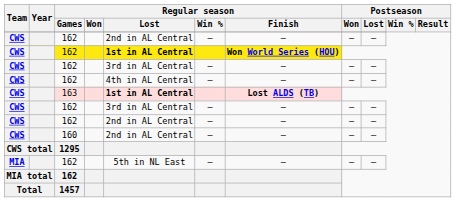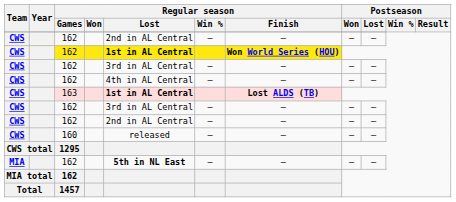 <table class="wikitable" style="font-size: 95%; text-align:center;">
 <tr>
 <th rowspan="2">Team</th>
 <th rowspan="2">Year</th>
 <th colspan="5">Regular season</th>
 <th colspan="4">Postseason</th>
 </tr>
 <tr>
 <th>Games</th>
 <th>Won</th>
 <th>Lost</th>
 <th>Win %</th>
 <th>Finish</th>
 <th>Won</th>
 <th>Lost</th>
 <th>Win %</th>
 <th>Result</th>
 </tr>
 <tr>
 </tr>
 <tr>
 <th><a href='#'>CWS</a></th>
 <th></th>
 <td>162</td>
 <td></td>
 <td>2nd in AL Central</td>
 <td>–</td>
 <td>–</td>
 <td>–</td>
 <td>–</td>
 </tr>
 <tr style="background:#fde910">
 <th><a href='#'>CWS</a></th>
 <th></th>
 <td>162</td>
 <td></td>
 <td><strong>1st in AL Central</strong></td>
 <td></td>
 <td><strong>Won <a href='#'>World Series</a> (<a href='#'>HOU</a>)</strong></td>
 </tr>
 <tr>
 <th><a href='#'>CWS</a></th>
 <th></th>
 <td>162</td>
 <td></td>
 <td>3rd in AL Central</td>
 <td>–</td>
 <td>–</td>
 <td>–</td>
 <td>–</td>
 </tr>
 <tr>
 <th><a href='#'>CWS</a></th>
 <th></th>
 <td>162</td>
 <td></td>
 <td>4th in AL Central</td>
 <td>–</td>
 <td>–</td>
 <td>–</td>
 <td>–</td>
 </tr>
 <tr style="background:#fdd">
 <th><a href='#'>CWS</a></th>
 <th></th>
 <td>163</td>
 <td></td>
 <td><strong>1st in AL Central</strong></td>
 <td></td>
 <td><strong>Lost <a href='#'>ALDS</a> (<a href='#'>TB</a>)</strong></td>
 </tr>
 <tr>
 <th><a href='#'>CWS</a></th>
 <th></th>
 <td>162</td>
 <td></td>
 <td>3rd in AL Central</td>
 <td>–</td>
 <td>–</td>
 <td>–</td>
 <td>–</td>
 </tr>
 <tr>
 <th><a href='#'>CWS</a></th>
 <th></th>
 <td>162</td>
 <td></td>
 <td>2nd in AL Central</td>
 <td>–</td>
 <td>–</td>
 <td>–</td>
 <td>–</td>
 </tr>
 <tr>
 <th><a href='#'>CWS</a></th>
 <th></th>
 <td>160</td>
 <td></td>
-<td>2nd in AL Central</td>
+<td>released</td>
 <td>–</td>
 <td>–</td>
 <td>–</td>
 <td>–</td>
 </tr>
 <tr>
 <th colspan="2">CWS total</th>
 <th>1295</th>
 <th></th>
 <th></th>
 <th></th>
 <th></th>
 </tr>
 <tr>
 <th><a href='#'>MIA</a></th>
 <th></th>
 <td>162</td>
 <td></td>
-<td>5th in NL East</td>
+<td><strong>5th in NL East</strong></td>
 <td>–</td>
 <td>–</td>
 <td>–</td>
 <td>–</td>
 </tr>
 <tr>
 <th colspan="2">MIA total</th>
 <th>162</th>
 <th></th>
 <th></th>
 <th></th>
 <th></th>
 </tr>
 <tr>
 <th colspan="2">Total</th>
 <th>1457</th>
 <th></th>
 <th></th>
 <th></th>
 <th></th>
 </tr>
 </table>
